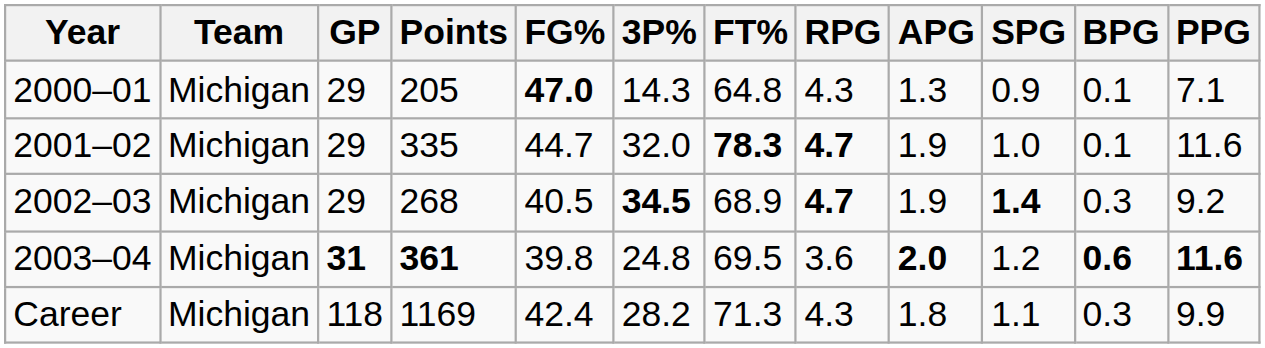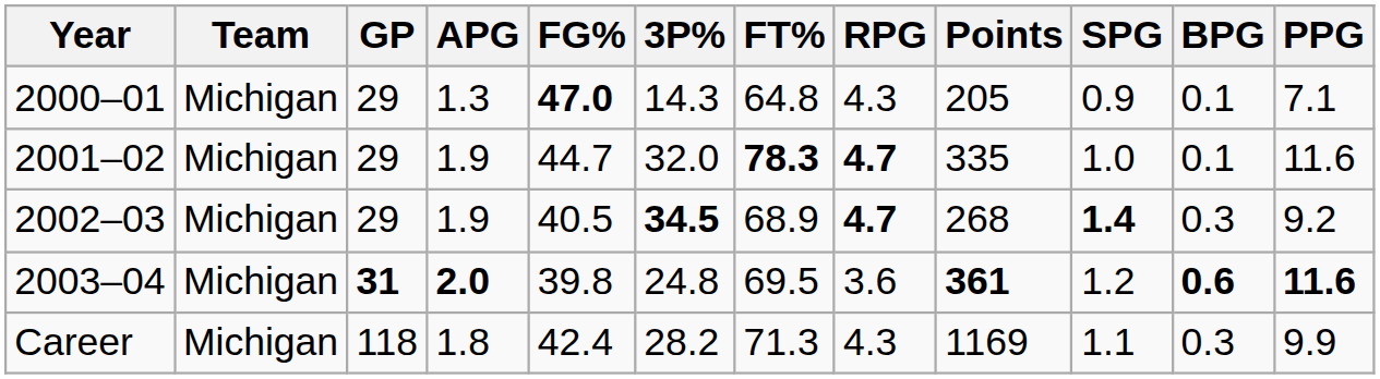 <table class="wikitable">
 <tr>
 <th>Year</th>
 <th>Team</th>
 <th>GP</th>
-<th>Points</th>
+<th>APG</th>
 <th>FG%</th>
 <th>3P%</th>
 <th>FT%</th>
 <th>RPG</th>
-<th>APG</th>
+<th>Points</th>
 <th>SPG</th>
 <th>BPG</th>
 <th>PPG</th>
 </tr>
 <tr>
 <td>2000–01</td>
 <td>Michigan</td>
 <td>29</td>
-<td>205</td>
+<td>1.3</td>
 <td><strong>47.0</strong></td>
 <td>14.3</td>
 <td>64.8</td>
 <td>4.3</td>
-<td>1.3</td>
+<td>205</td>
 <td>0.9</td>
 <td>0.1</td>
 <td>7.1</td>
 </tr>
 <tr>
 <td>2001–02</td>
 <td>Michigan</td>
 <td>29</td>
-<td>335</td>
+<td>1.9</td>
 <td>44.7</td>
 <td>32.0</td>
 <td><strong>78.3</strong></td>
 <td><strong>4.7</strong></td>
-<td>1.9</td>
+<td>335</td>
 <td>1.0</td>
 <td>0.1</td>
 <td>11.6</td>
 </tr>
 <tr>
 <td>2002–03</td>
 <td>Michigan</td>
 <td>29</td>
-<td>268</td>
+<td>1.9</td>
 <td>40.5</td>
 <td><strong>34.5</strong></td>
 <td>68.9</td>
 <td><strong>4.7</strong></td>
-<td>1.9</td>
+<td>268</td>
 <td><strong>1.4</strong></td>
 <td>0.3</td>
 <td>9.2</td>
 </tr>
 <tr>
 <td>2003–04</td>
 <td>Michigan</td>
 <td><strong>31</strong></td>
-<td><strong>361</strong></td>
+<td><strong>2.0</strong></td>
 <td>39.8</td>
 <td>24.8</td>
 <td>69.5</td>
 <td>3.6</td>
-<td><strong>2.0</strong></td>
+<td><strong>361</strong></td>
 <td>1.2</td>
 <td><strong>0.6</strong></td>
 <td><strong>11.6</strong></td>
 </tr>
 <tr>
 <td>Career</td>
 <td>Michigan</td>
 <td>118</td>
-<td>1169</td>
+<td>1.8</td>
 <td>42.4</td>
 <td>28.2</td>
 <td>71.3</td>
 <td>4.3</td>
-<td>1.8</td>
+<td>1169</td>
 <td>1.1</td>
 <td>0.3</td>
 <td>9.9</td>
 </tr>
 </table>
